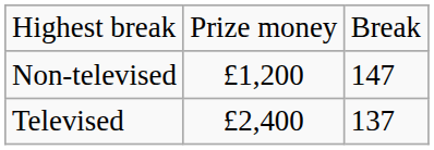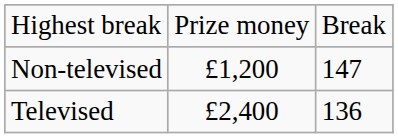 <table class="wikitable">
 <tr>
 <td>Highest break</td>
 <td>Prize money</td>
 <td>Break</td>
 </tr>
 <tr>
 <td>Non-televised</td>
 <td align="center">£1,200</td>
 <td>147 </td>
 </tr>
 <tr>
 <td>Televised</td>
 <td align="center">£2,400</td>
-<td>137 </td>
+<td>136 </td>
 </tr>
 </table>
